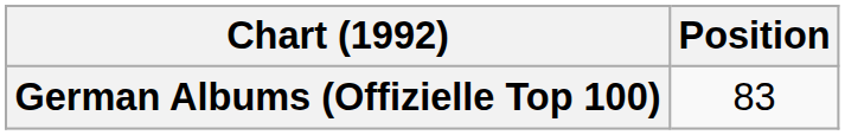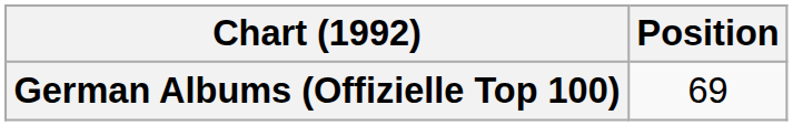 <table class="wikitable plainrowheaders" style="text-align:center">
 <tr>
 <th scope="col">Chart (1992)</th>
 <th scope="col">Position</th>
 </tr>
 <tr>
 <th scope="row">German Albums (Offizielle Top 100)</th>
-<td>83</td>
+<td>69</td>
 </tr>
 </table>
